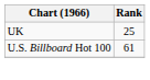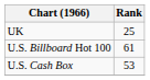 <table class="wikitable sortable">
 <tr>
 <th>Chart (1966)</th>
 <th style="text-align:center;">Rank</th>
 </tr>
 <tr>
 <td>UK </td>
 <td style="text-align:center;">25</td>
 </tr>
 <tr>
 <td>U.S. <em>Billboard</em> Hot 100</td>
 <td style="text-align:center;">61</td>
 </tr>
 <tr>
+<td>U.S. <em>Cash Box</em> </td>
+<td style="text-align:center;">53</td>
+</tr>
+<tr>
 </tr>
 </table>
